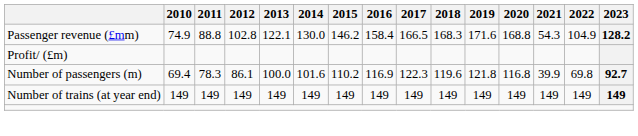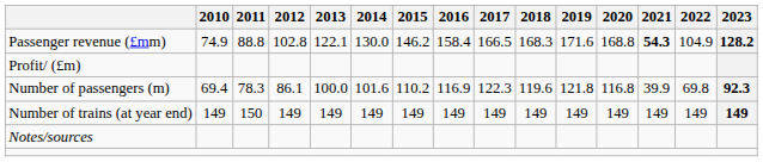 <table class="wikitable">
 <tr style="text-align:center;">
 <th></th>
 <th>2010</th>
 <th>2011</th>
 <th>2012</th>
 <th>2013</th>
 <th>2014</th>
 <th>2015</th>
 <th>2016</th>
 <th>2017</th>
 <th>2018</th>
 <th>2019</th>
 <th>2020</th>
 <th>2021</th>
 <th>2022</th>
 <th>2023</th>
 </tr>
 <tr>
 <td>Passenger revenue (<a href='#'>£m</a>m)</td>
 <td align=center>74.9</td>
 <td align=center>88.8</td>
 <td align=center>102.8</td>
 <td align=center>122.1</td>
 <td align=center>130.0</td>
 <td align=center>146.2</td>
 <td align=center>158.4</td>
 <td align=center>166.5</td>
 <td align=center>168.3</td>
 <td align=center>171.6</td>
 <td align=center>168.8</td>
-<td align=center>54.3</td>
+<td align=center><strong>54.3</strong></td>
 <td align=center>104.9</td>
 <th align=center>128.2</th>
 </tr>
 <tr>
 <td>Profit/  (£m)</td>
 <td align=center></td>
 <td align=center></td>
 <td align=center></td>
 <td align=center></td>
 <td align=center></td>
 <td align=center></td>
 <td align=center></td>
 <td align=center></td>
 <td align=center></td>
 <td align=center></td>
 <td align=center></td>
 <td align=center></td>
 <td align=center></td>
 <th align=center></th>
 </tr>
 <tr>
 <td>Number of passengers (m)</td>
 <td align=center>69.4</td>
 <td align=center>78.3</td>
 <td align=center>86.1</td>
 <td align=center>100.0</td>
 <td align=center>101.6</td>
 <td align=center>110.2</td>
 <td align=center>116.9</td>
 <td align=center>122.3</td>
 <td align=center>119.6</td>
 <td align=center>121.8</td>
 <td align=center>116.8</td>
 <td align=center>39.9</td>
 <td align=center>69.8</td>
-<th align=center>92.7</th>
+<th align=center>92.3</th>
 </tr>
 <tr>
 <td>Number of trains (at year end)</td>
 <td align=center>149</td>
-<td align=center>149</td>
+<td align=center>150</td>
 <td align=center>149</td>
 <td align=center>149</td>
 <td align=center>149</td>
 <td align=center>149</td>
 <td align=center>149</td>
 <td align=center>149</td>
 <td align=center>149</td>
 <td align=center>149</td>
 <td align=center>149</td>
 <td align=center>149</td>
 <td align=center>149</td>
 <th align=center>149</th>
 </tr>
 <tr>
+<td><em>Notes/sources</em></td>
+<td align="center"><br></td>
+<td align="center"><br></td>
+<td align="center"><br></td>
+<td align="center"><br></td>
+<td align="center"><br></td>
+<td align="center"><br></td>
+<td align="center"><br></td>
+<td align="center"><br></td>
+<td align="center"><br></td>
+<td align="center"><br></td>
+<td align="center"><br></td>
+<td align="center"><br></td>
+<td align="center"><br></td>
+<td align="center"><br></td>
+</tr>
+<tr>
 <td colspan="15" style="text-align:left;"></td>
 </tr>
 </table>
